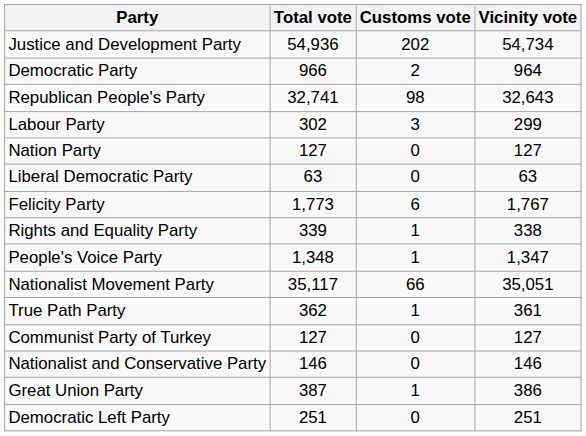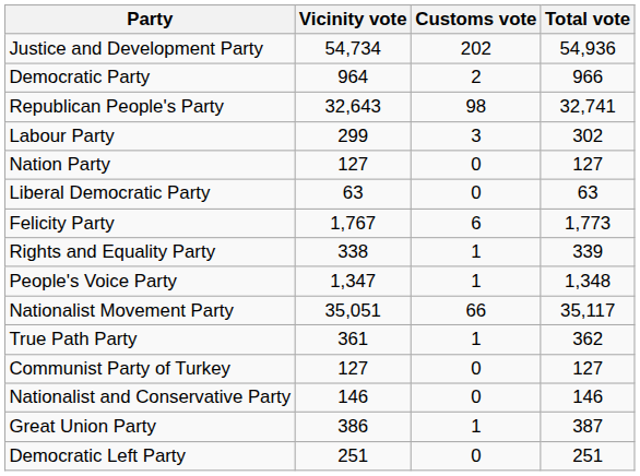 <table class="wikitable sortable">
 <tr>
 <th style="text-align:center;">Party</th>
+<th style="text-align:center;">Vicinity vote</th>
+<th style="text-align:center;">Customs vote</th>
 <th style="text-align:center;">Total vote</th>
-<th style="text-align:center;">Customs vote</th>
-<th style="text-align:center;">Vicinity vote</th>
 </tr>
 <tr>
 <td>Justice and Development Party</td>
+<td style="text-align:center;">54,734</td>
+<td style="text-align:center;">202</td>
 <td style="text-align:center;">54,936</td>
-<td style="text-align:center;">202</td>
-<td style="text-align:center;">54,734</td>
 </tr>
 <tr>
 <td>Democratic Party</td>
+<td style="text-align:center;">964</td>
+<td style="text-align:center;">2</td>
 <td style="text-align:center;">966</td>
-<td style="text-align:center;">2</td>
-<td style="text-align:center;">964</td>
 </tr>
 <tr>
 <td>Republican People's Party</td>
+<td style="text-align:center;">32,643</td>
+<td style="text-align:center;">98</td>
 <td style="text-align:center;">32,741</td>
-<td style="text-align:center;">98</td>
-<td style="text-align:center;">32,643</td>
 </tr>
 <tr>
 <td>Labour Party</td>
+<td style="text-align:center;">299</td>
+<td style="text-align:center;">3</td>
 <td style="text-align:center;">302</td>
-<td style="text-align:center;">3</td>
-<td style="text-align:center;">299</td>
 </tr>
 <tr>
 <td>Nation Party</td>
 <td style="text-align:center;">127</td>
 <td style="text-align:center;">0</td>
 <td style="text-align:center;">127</td>
 </tr>
 <tr>
 <td>Liberal Democratic Party</td>
 <td style="text-align:center;">63</td>
 <td style="text-align:center;">0</td>
 <td style="text-align:center;">63</td>
 </tr>
 <tr>
 <td>Felicity Party</td>
+<td style="text-align:center;">1,767</td>
+<td style="text-align:center;">6</td>
 <td style="text-align:center;">1,773</td>
-<td style="text-align:center;">6</td>
-<td style="text-align:center;">1,767</td>
 </tr>
 <tr>
 <td>Rights and Equality Party</td>
+<td style="text-align:center;">338</td>
+<td style="text-align:center;">1</td>
 <td style="text-align:center;">339</td>
-<td style="text-align:center;">1</td>
-<td style="text-align:center;">338</td>
 </tr>
 <tr>
 <td>People's Voice Party</td>
+<td style="text-align:center;">1,347</td>
+<td style="text-align:center;">1</td>
 <td style="text-align:center;">1,348</td>
-<td style="text-align:center;">1</td>
-<td style="text-align:center;">1,347</td>
 </tr>
 <tr>
 <td>Nationalist Movement Party</td>
+<td style="text-align:center;">35,051</td>
+<td style="text-align:center;">66</td>
 <td style="text-align:center;">35,117</td>
-<td style="text-align:center;">66</td>
-<td style="text-align:center;">35,051</td>
 </tr>
 <tr>
 <td>True Path Party</td>
+<td style="text-align:center;">361</td>
+<td style="text-align:center;">1</td>
 <td style="text-align:center;">362</td>
-<td style="text-align:center;">1</td>
-<td style="text-align:center;">361</td>
 </tr>
 <tr>
 <td>Communist Party of Turkey</td>
 <td style="text-align:center;">127</td>
 <td style="text-align:center;">0</td>
 <td style="text-align:center;">127</td>
 </tr>
 <tr>
 <td>Nationalist and Conservative Party</td>
 <td style="text-align:center;">146</td>
 <td style="text-align:center;">0</td>
 <td style="text-align:center;">146</td>
 </tr>
 <tr>
 <td>Great Union Party</td>
+<td style="text-align:center;">386</td>
+<td style="text-align:center;">1</td>
 <td style="text-align:center;">387</td>
-<td style="text-align:center;">1</td>
-<td style="text-align:center;">386</td>
 </tr>
 <tr>
 <td>Democratic Left Party</td>
 <td style="text-align:center;">251</td>
 <td style="text-align:center;">0</td>
 <td style="text-align:center;">251</td>
 </tr>
 </table>
